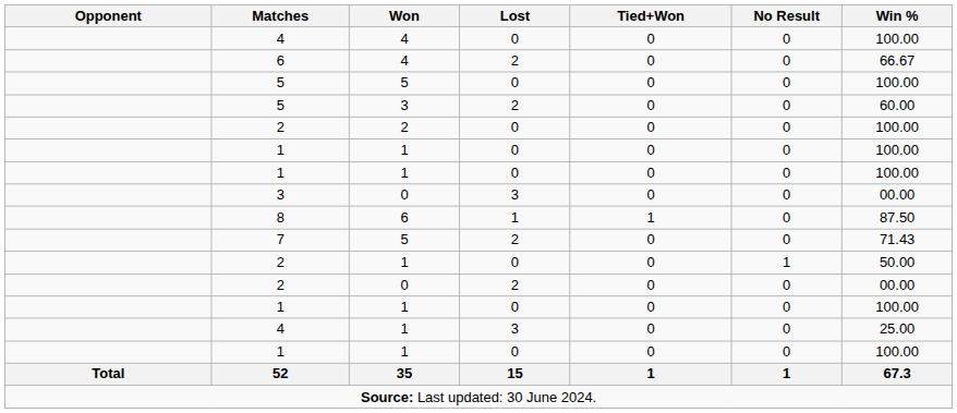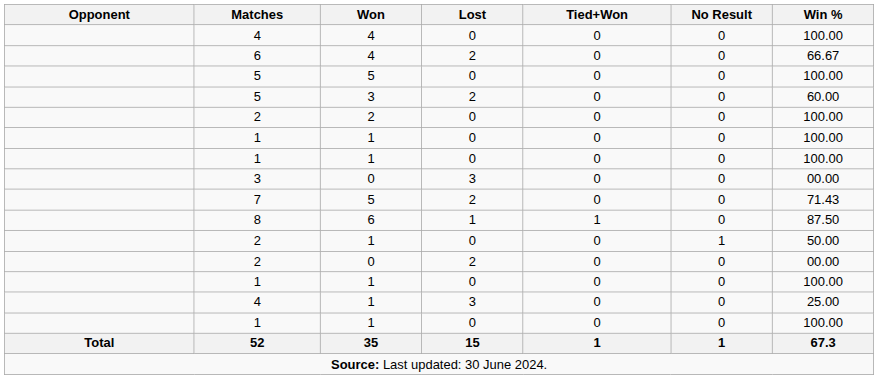 <table class="wikitable sortable" style="text-align: center; width:85%">
 <tr>
 <th width=100>Opponent</th>
 <th width=50>Matches</th>
 <th width=50>Won</th>
 <th width=50>Lost</th>
 <th width=50>Tied+Won</th>
 <th width=50>No Result</th>
 <th width=50>Win %</th>
 </tr>
 <tr>
 <td align="left"></td>
 <td>4</td>
 <td>4</td>
 <td>0</td>
 <td>0</td>
 <td>0</td>
 <td>100.00</td>
 </tr>
 <tr>
 <td align="left"></td>
 <td>6</td>
 <td>4</td>
 <td>2</td>
 <td>0</td>
 <td>0</td>
 <td>66.67</td>
 </tr>
 <tr>
 <td align="left"></td>
 <td>5</td>
 <td>5</td>
 <td>0</td>
 <td>0</td>
 <td>0</td>
 <td>100.00</td>
 </tr>
 <tr>
 <td align="left"></td>
 <td>5</td>
 <td>3</td>
 <td>2</td>
 <td>0</td>
 <td>0</td>
 <td>60.00</td>
 </tr>
 <tr>
 <td align="left"></td>
 <td>2</td>
 <td>2</td>
 <td>0</td>
 <td>0</td>
 <td>0</td>
 <td>100.00</td>
 </tr>
 <tr>
 <td align="left"></td>
 <td>1</td>
 <td>1</td>
 <td>0</td>
 <td>0</td>
 <td>0</td>
 <td>100.00</td>
 </tr>
 <tr>
 <td align="left"></td>
 <td>1</td>
 <td>1</td>
 <td>0</td>
 <td>0</td>
 <td>0</td>
 <td>100.00</td>
 </tr>
 <tr>
 <td align="left"></td>
 <td>3</td>
 <td>0</td>
 <td>3</td>
 <td>0</td>
 <td>0</td>
 <td>00.00</td>
 </tr>
 <tr>
 <td align="left"></td>
+<td>7</td>
+<td>5</td>
+<td>2</td>
+<td>0</td>
+<td>0</td>
+<td>71.43</td>
+</tr>
+<tr>
+<td align="left"></td>
 <td>8</td>
 <td>6</td>
 <td>1</td>
 <td>1</td>
 <td>0</td>
 <td>87.50</td>
-</tr>
-<tr>
-<td align="left"></td>
-<td>7</td>
-<td>5</td>
-<td>2</td>
-<td>0</td>
-<td>0</td>
-<td>71.43</td>
 </tr>
 <tr>
 <td align="left"></td>
 <td>2</td>
 <td>1</td>
 <td>0</td>
 <td>0</td>
 <td>1</td>
 <td>50.00</td>
 </tr>
 <tr>
 <td align="left"></td>
 <td>2</td>
 <td>0</td>
 <td>2</td>
 <td>0</td>
 <td>0</td>
 <td>00.00</td>
 </tr>
 <tr>
 <td align="left"></td>
 <td>1</td>
 <td>1</td>
 <td>0</td>
 <td>0</td>
 <td>0</td>
 <td>100.00</td>
 </tr>
 <tr>
 <td align="left"></td>
 <td>4</td>
 <td>1</td>
 <td>3</td>
 <td>0</td>
 <td>0</td>
 <td>25.00</td>
 </tr>
 <tr>
 <td align="left"></td>
 <td>1</td>
 <td>1</td>
 <td>0</td>
 <td>0</td>
 <td>0</td>
 <td>100.00</td>
 </tr>
 <tr>
 <th>Total</th>
 <th>52</th>
 <th>35</th>
 <th>15</th>
 <th>1</th>
 <th>1</th>
 <th>67.3</th>
 </tr>
 <tr>
 <td colspan="7"><strong>Source:</strong>  Last updated: 30 June 2024.</td>
 </tr>
 </table>
